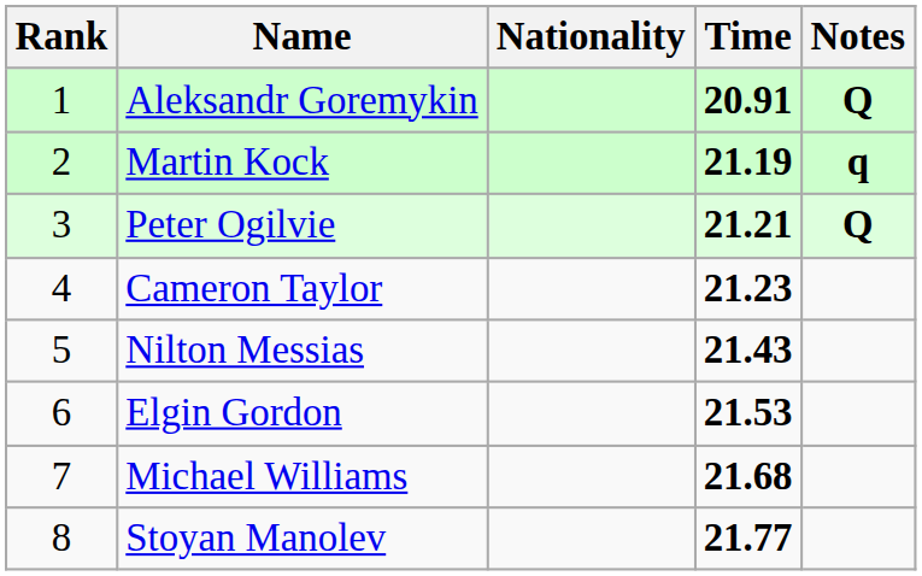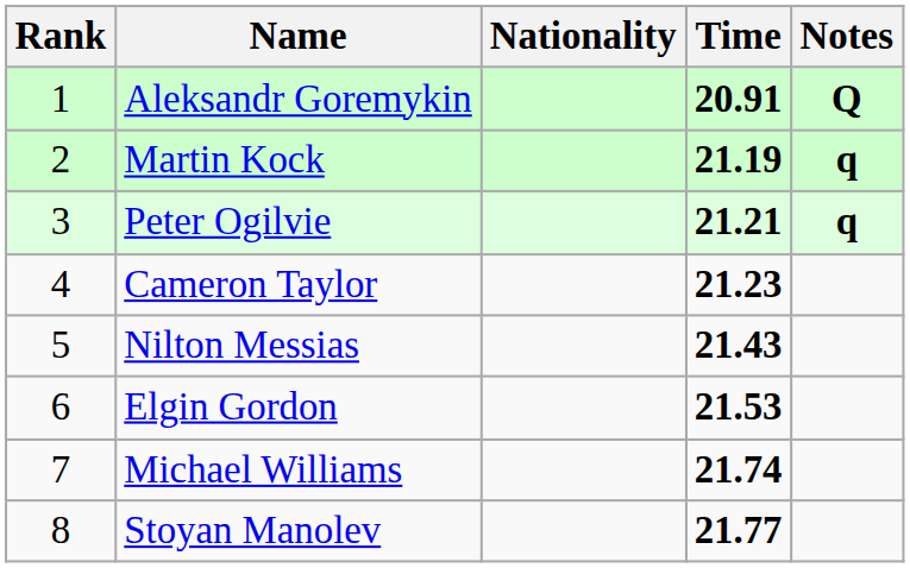 <table class="wikitable sortable" style="text-align:center">
 <tr>
 <th>Rank</th>
 <th>Name</th>
 <th>Nationality</th>
 <th>Time</th>
 <th>Notes</th>
 </tr>
 <tr bgcolor=ccffcc>
 <td>1</td>
 <td align=left><a href='#'>Aleksandr Goremykin</a></td>
 <td align=left></td>
 <td><strong>20.91</strong></td>
 <td><strong>Q</strong></td>
 </tr>
 <tr bgcolor=ccffcc>
 <td>2</td>
 <td align=left><a href='#'>Martin Kock</a></td>
 <td align=left></td>
 <td><strong>21.19</strong></td>
 <td><strong>q</strong></td>
 </tr>
 <tr bgcolor=ddffdd>
 <td>3</td>
 <td align=left><a href='#'>Peter Ogilvie</a></td>
 <td align=left></td>
 <td><strong>21.21</strong></td>
-<td><strong>Q</strong></td>
+<td><strong>q</strong></td>
 </tr>
 <tr>
 <td>4</td>
 <td align=left><a href='#'>Cameron Taylor</a></td>
 <td align=left></td>
 <td><strong>21.23</strong></td>
 <td></td>
 </tr>
 <tr>
 <td>5</td>
 <td align=left><a href='#'>Nilton Messias</a></td>
 <td align=left></td>
 <td><strong>21.43</strong></td>
 <td></td>
 </tr>
 <tr>
 <td>6</td>
 <td align=left><a href='#'>Elgin Gordon</a></td>
 <td align=left></td>
 <td><strong>21.53</strong></td>
 <td></td>
 </tr>
 <tr>
 <td>7</td>
 <td align=left><a href='#'>Michael Williams</a></td>
 <td align=left></td>
-<td><strong>21.68</strong></td>
+<td><strong>21.74</strong></td>
 <td></td>
 </tr>
 <tr>
 <td>8</td>
 <td align=left><a href='#'>Stoyan Manolev</a></td>
 <td align=left></td>
 <td><strong>21.77</strong></td>
 <td></td>
 </tr>
 </table>
